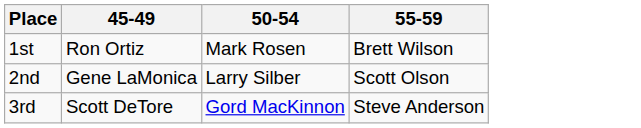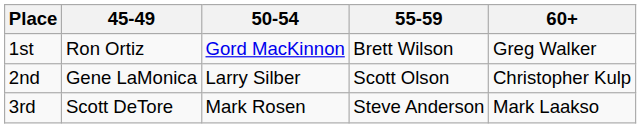 <table class="wikitable">
 <tr>
 <th>Place</th>
 <th>45-49</th>
 <th>50-54</th>
 <th>55-59</th>
+<th>60+</th>
 </tr>
 <tr>
 <td>1st</td>
 <td>Ron Ortiz</td>
-<td>Mark Rosen</td>
+<td><a href='#'>Gord MacKinnon</a></td>
 <td>Brett Wilson</td>
+<td>Greg Walker</td>
 </tr>
 <tr>
 <td>2nd</td>
 <td>Gene LaMonica</td>
 <td>Larry Silber</td>
 <td>Scott Olson</td>
+<td>Christopher Kulp</td>
 </tr>
 <tr>
 <td>3rd</td>
 <td>Scott DeTore</td>
-<td><a href='#'>Gord MacKinnon</a></td>
+<td>Mark Rosen</td>
 <td>Steve Anderson</td>
+<td>Mark Laakso</td>
 </tr>
 </table>
